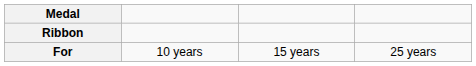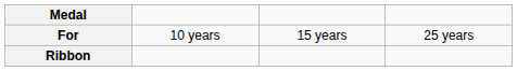 <table align=center class=wikitable width=100%>
 <tr align=center>
 <th>Medal</th>
-<td width=25%></td>
-<td width=25%></td>
-<td width=25%></td>
-</tr>
-<tr align=center>
-<th>Ribbon</th>
 <td width=25%></td>
 <td width=25%></td>
 <td width=25%></td>
 </tr>
 <tr align=center>
 <th>For</th>
 <td width=25%>10 years</td>
 <td width=25%>15 years</td>
 <td width=25%>25 years</td>
 </tr>
+<tr align=center>
+<th>Ribbon</th>
+<td width=25%></td>
+<td width=25%></td>
+<td width=25%></td>
+</tr>
 </table>
